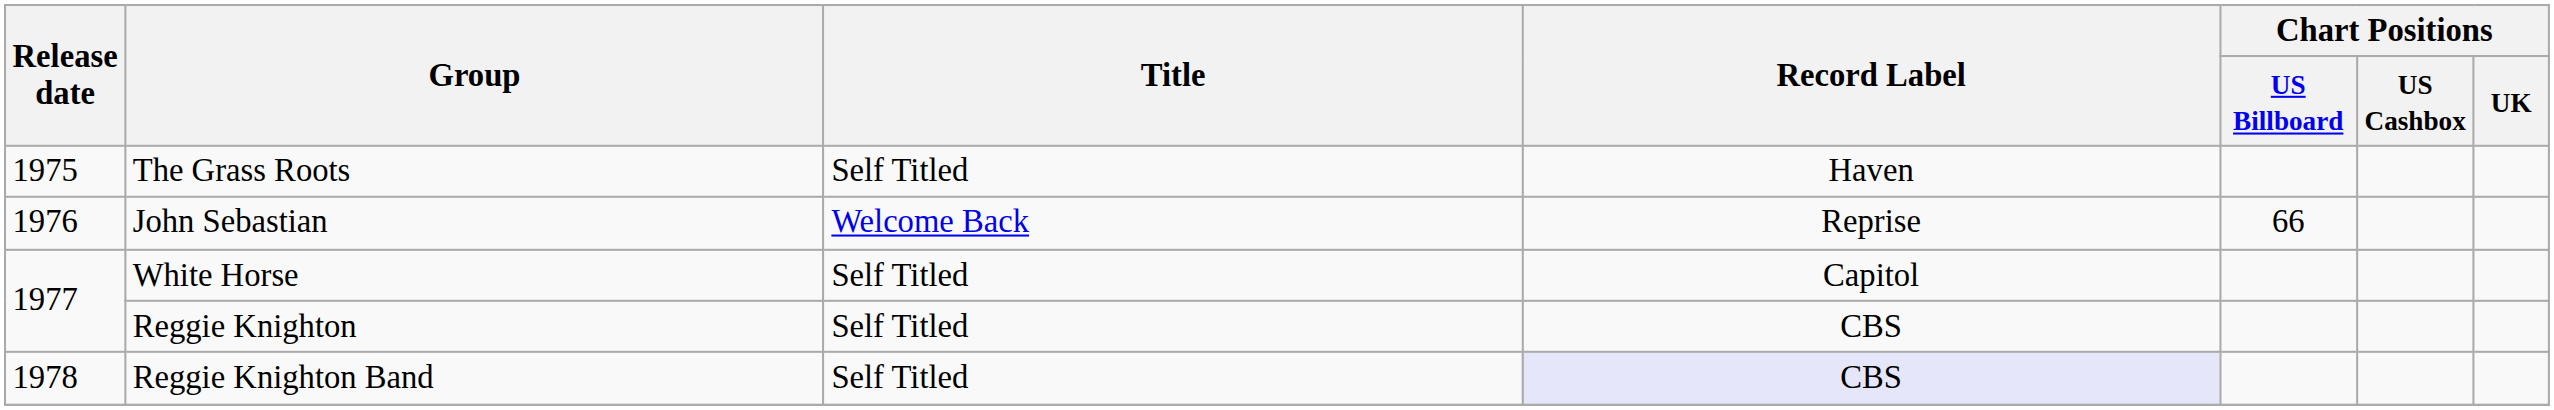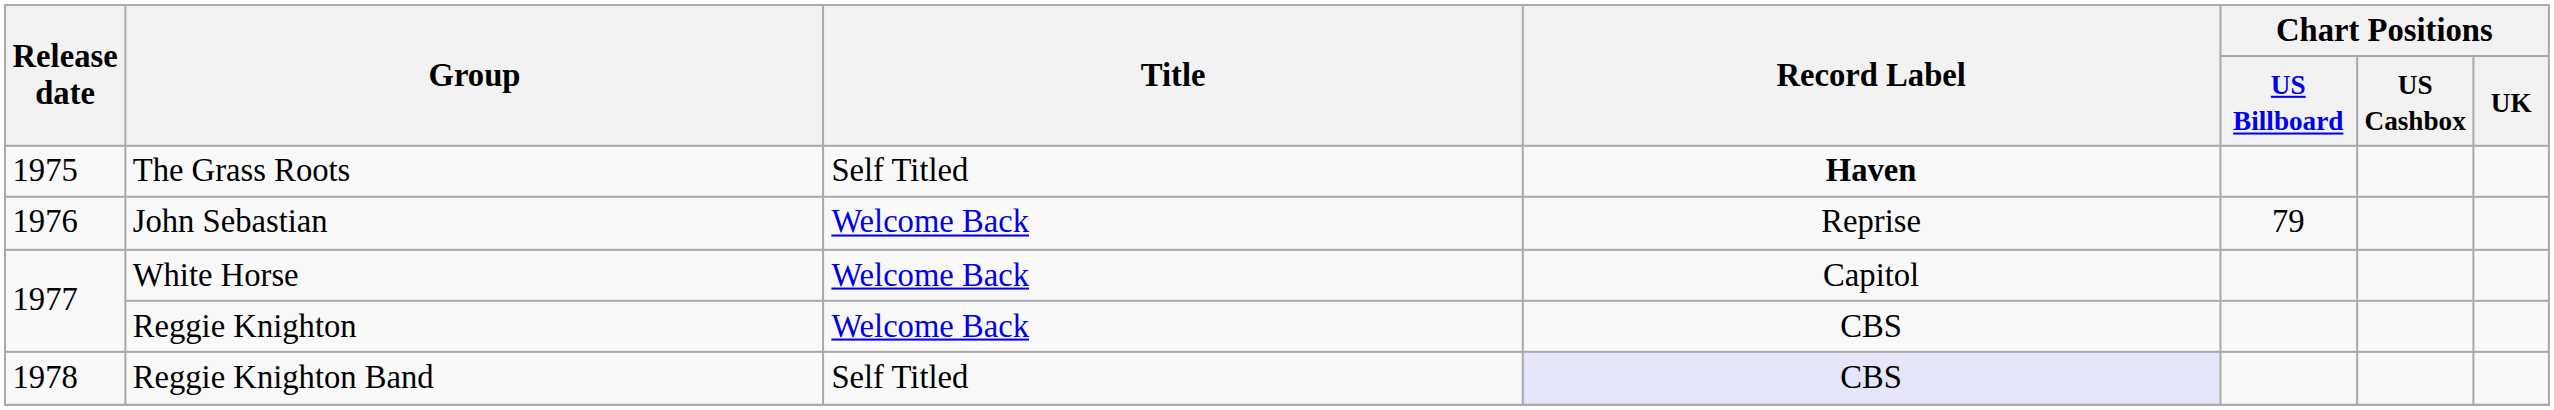 <table class="wikitable">
 <tr>
 <th width="20" rowspan="2">Release date</th>
 <th width="350" rowspan="2">Group</th>
 <th width="350" rowspan="2">Title</th>
 <th width="350" rowspan="2">Record Label</th>
 <th colspan="4">Chart Positions</th>
 </tr>
 <tr>
 <th width="60"><small><a href='#'>US Billboard</a></small></th>
 <th width="50"><small> US Cashbox </small></th>
 <th width="30"><small>UK</small></th>
 </tr>
 <tr>
 <td rowspan="1">1975</td>
 <td>The Grass Roots</td>
 <td>Self Titled</td>
-<td align="center">Haven</td>
+<td align="center"><strong>Haven</strong></td>
 <td align="center"></td>
 <td align="center"></td>
 <td align="center"></td>
 </tr>
 <tr>
 <td rowspan="1">1976</td>
 <td>John Sebastian</td>
 <td><a href='#'>Welcome Back</a></td>
 <td align="center">Reprise</td>
-<td align="center">66</td>
+<td align="center">79</td>
 <td align="center"></td>
 <td align="center"></td>
 </tr>
 <tr>
 <td rowspan="2">1977</td>
 <td>White Horse</td>
-<td>Self Titled</td>
+<td><a href='#'>Welcome Back</a></td>
 <td align="center">Capitol</td>
 <td align="center"></td>
 <td align="center"></td>
 <td align="center"></td>
 </tr>
 <tr>
 <td>Reggie Knighton</td>
-<td>Self Titled</td>
+<td><a href='#'>Welcome Back</a></td>
 <td align="center">CBS</td>
 <td align="center"></td>
 <td align="center"></td>
 <td align="center"></td>
 </tr>
 <tr>
 <td rowspan="1">1978</td>
 <td>Reggie Knighton Band</td>
 <td>Self Titled</td>
 <td align="center" style="background: lavender;">CBS</td>
 <td align="center"></td>
 <td align="center"></td>
 <td align="center"></td>
 </tr>
 <tr>
 </tr>
 </table>
